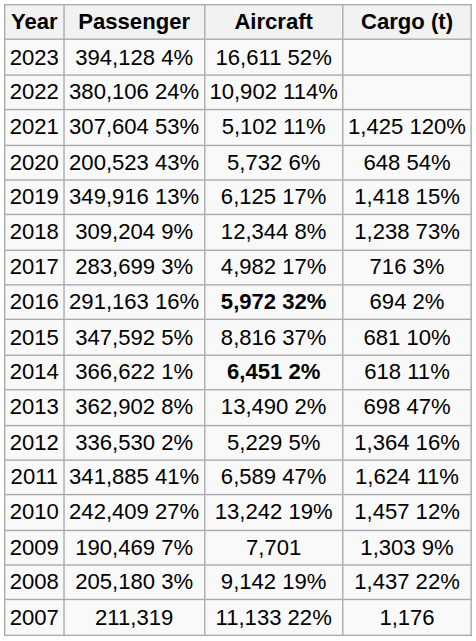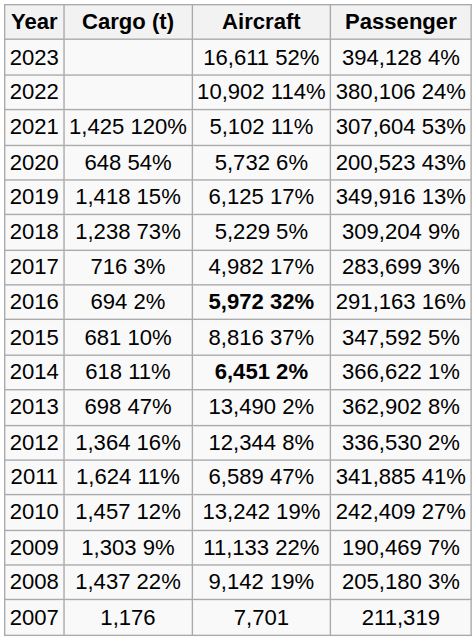 <table class="wikitable">
 <tr>
 <th>Year</th>
+<th>Cargo (t)</th>
+<th>Aircraft</th>
 <th style="text-align:center;">Passenger</th>
-<th>Aircraft</th>
-<th>Cargo (t)</th>
 </tr>
 <tr style="text-align:center;">
 <td>2023</td>
+<td></td>
+<td>16,611  52%</td>
 <td style="text-align:center;">394,128  4%</td>
-<td>16,611  52%</td>
-<td></td>
 </tr>
 <tr style="text-align:center;">
 <td>2022</td>
+<td></td>
+<td>10,902  114%</td>
 <td style="text-align:center;">380,106  24%</td>
-<td>10,902  114%</td>
-<td></td>
 </tr>
 <tr style="text-align:center;">
 <td>2021</td>
+<td>1,425  120%</td>
+<td>5,102  11%</td>
 <td style="text-align:center;">307,604  53%</td>
-<td>5,102  11%</td>
-<td>1,425  120%</td>
 </tr>
 <tr style="text-align:center;">
 <td>2020</td>
+<td>648  54%</td>
+<td>5,732  6%</td>
 <td style="text-align:center;">200,523  43%</td>
-<td>5,732  6%</td>
-<td>648  54%</td>
 </tr>
 <tr style="text-align:center;">
 <td>2019</td>
+<td>1,418  15%</td>
+<td>6,125  17%</td>
 <td style="text-align:center;">349,916  13%</td>
-<td>6,125  17%</td>
-<td>1,418  15%</td>
 </tr>
 <tr style="text-align:center;">
 <td>2018</td>
+<td>1,238  73%</td>
+<td>5,229  5%</td>
 <td style="text-align:center;">309,204  9%</td>
-<td>12,344  8%</td>
-<td>1,238  73%</td>
 </tr>
 <tr style="text-align:center;">
 <td>2017</td>
+<td>716  3%</td>
+<td>4,982  17%</td>
 <td style="text-align:center;">283,699  3%</td>
-<td>4,982  17%</td>
-<td>716  3%</td>
 </tr>
 <tr style="text-align:center;">
 <td>2016</td>
+<td>694  2%</td>
+<td><strong>5,972  32%</strong></td>
 <td style="text-align:center;">291,163  16%</td>
-<td><strong>5,972  32%</strong></td>
-<td>694  2%</td>
 </tr>
 <tr style="text-align:center;">
 <td>2015</td>
+<td>681  10%</td>
+<td>8,816  37%</td>
 <td style="text-align:center;">347,592  5%</td>
-<td>8,816  37%</td>
-<td>681  10%</td>
 </tr>
 <tr style="text-align:center;">
 <td>2014</td>
+<td>618  11%</td>
+<td><strong>6,451  2%</strong></td>
 <td style="text-align:center;">366,622  1%</td>
-<td><strong>6,451  2%</strong></td>
-<td>618  11%</td>
 </tr>
 <tr style="text-align:center;">
 <td>2013</td>
+<td>698  47%</td>
+<td>13,490  2%</td>
 <td style="text-align:center;">362,902  8%</td>
-<td>13,490  2%</td>
-<td>698  47%</td>
 </tr>
 <tr style="text-align:center;">
 <td>2012</td>
+<td>1,364  16%</td>
+<td>12,344  8%</td>
 <td style="text-align:center;">336,530  2%</td>
-<td>5,229  5%</td>
-<td>1,364  16%</td>
 </tr>
 <tr style="text-align:center;">
 <td>2011</td>
+<td>1,624  11%</td>
+<td>6,589  47%</td>
 <td style="text-align:center;">341,885  41%</td>
-<td>6,589  47%</td>
-<td>1,624  11%</td>
 </tr>
 <tr style="text-align:center;">
 <td>2010</td>
+<td>1,457  12%</td>
+<td>13,242  19%</td>
 <td style="text-align:center;">242,409  27%</td>
-<td>13,242  19%</td>
-<td>1,457  12%</td>
 </tr>
 <tr style="text-align:center;">
 <td>2009</td>
+<td>1,303  9%</td>
+<td>11,133  22%</td>
 <td style="text-align:center;">190,469  7%</td>
-<td>7,701</td>
-<td>1,303  9%</td>
 </tr>
 <tr style="text-align:center;">
 <td>2008</td>
+<td>1,437  22%</td>
+<td>9,142  19%</td>
 <td style="text-align:center;">205,180  3%</td>
-<td>9,142  19%</td>
-<td>1,437  22%</td>
 </tr>
 <tr style="text-align:center;">
 <td>2007</td>
+<td>1,176</td>
+<td>7,701</td>
 <td style="text-align:center;">211,319</td>
-<td>11,133  22%</td>
-<td>1,176</td>
 </tr>
 </table>
